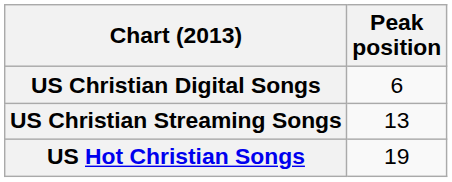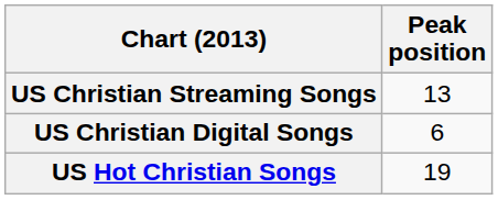 <table class="wikitable sortable plainrowheaders">
 <tr>
 <th scope="col">Chart (2013)</th>
 <th scope="col">Peak<br>position</th>
 </tr>
 <tr>
+<th scope="row">US Christian Streaming Songs</th>
+<td style="text-align:center;">13</td>
+</tr>
+<tr>
 <th scope="row">US Christian Digital Songs</th>
 <td style="text-align:center;">6</td>
-</tr>
-<tr>
-<th scope="row">US Christian Streaming Songs</th>
-<td style="text-align:center;">13</td>
 </tr>
 <tr>
 <th scope="row">US <a href='#'>Hot Christian Songs</a></th>
 <td style="text-align:center;">19</td>
 </tr>
 </table>
